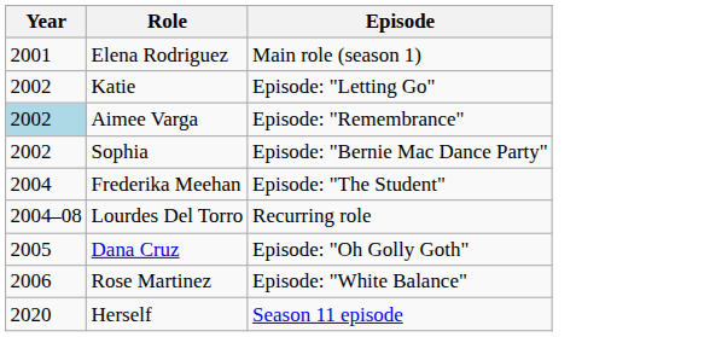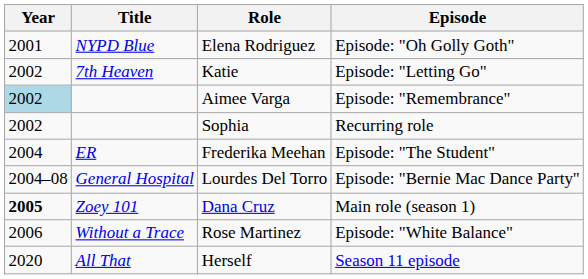 <table class="wikitable sortable">
 <tr>
 <th>Year</th>
+<th>Title</th>
 <th>Role</th>
 <th>Episode</th>
 </tr>
 <tr>
 <td>2001</td>
+<td><em><a href='#'>NYPD Blue</a></em></td>
 <td>Elena Rodriguez</td>
-<td>Main role (season 1)</td>
+<td>Episode: "Oh Golly Goth"</td>
 </tr>
 <tr>
 <td>2002</td>
+<td><em><a href='#'>7th Heaven</a></em></td>
 <td>Katie</td>
 <td>Episode: "Letting Go"</td>
 </tr>
 <tr>
 <td style="background: lightblue;">2002</td>
+<td><em></em></td>
 <td>Aimee Varga</td>
 <td>Episode: "Remembrance"</td>
 </tr>
 <tr>
 <td>2002</td>
+<td><em></em></td>
 <td>Sophia</td>
-<td>Episode: "Bernie Mac Dance Party"</td>
+<td>Recurring role</td>
 </tr>
 <tr>
 <td>2004</td>
+<td><em><a href='#'>ER</a></em></td>
 <td>Frederika Meehan</td>
 <td>Episode: "The Student"</td>
 </tr>
 <tr>
 <td>2004–08</td>
+<td><em><a href='#'>General Hospital</a></em></td>
 <td>Lourdes Del Torro</td>
-<td>Recurring role</td>
+<td>Episode: "Bernie Mac Dance Party"</td>
 </tr>
 <tr>
-<td>2005</td>
+<td><strong>2005</strong></td>
+<td><em><a href='#'>Zoey 101</a></em></td>
 <td><a href='#'>Dana Cruz</a></td>
-<td>Episode: "Oh Golly Goth"</td>
+<td>Main role (season 1)</td>
 </tr>
 <tr>
 <td>2006</td>
+<td><em><a href='#'>Without a Trace</a></em></td>
 <td>Rose Martinez</td>
 <td>Episode: "White Balance"</td>
 </tr>
 <tr>
 <td>2020</td>
+<td><em><a href='#'>All That</a></em></td>
 <td>Herself</td>
 <td><a href='#'>Season 11 episode</a></td>
 </tr>
 </table>
